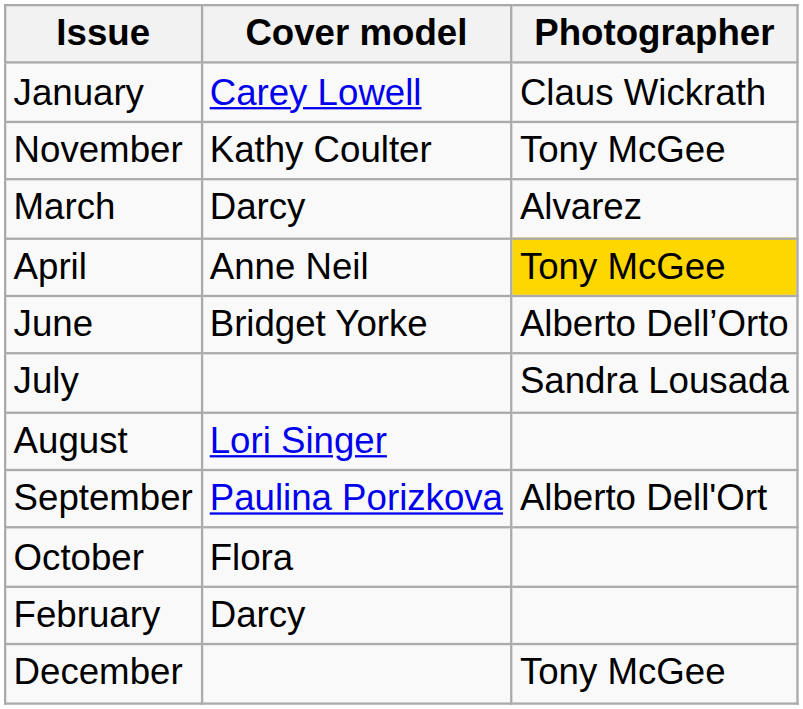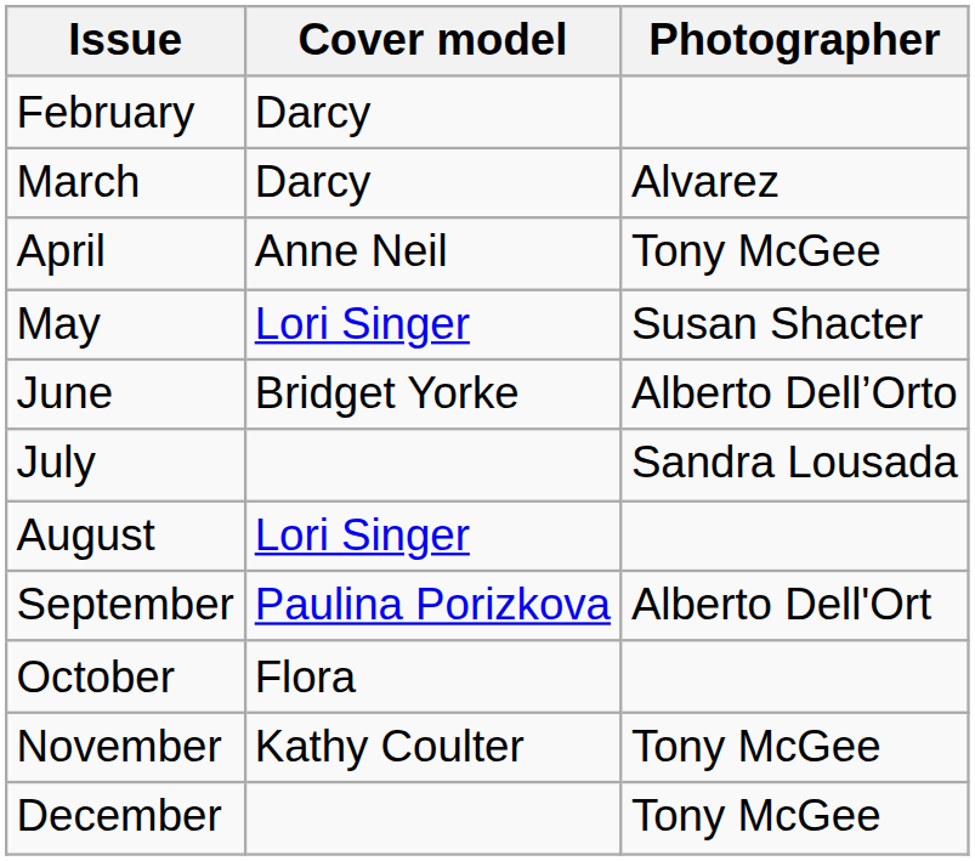 <table class="sortable wikitable">
 <tr>
 <th>Issue</th>
 <th>Cover model</th>
 <th>Photographer</th>
 </tr>
 <tr>
-<td>January</td>
-<td><a href='#'>Carey Lowell</a></td>
-<td>Claus Wickrath</td>
-</tr>
-<tr>
-<td>November</td>
-<td>Kathy Coulter</td>
-<td>Tony McGee</td>
+<td>February</td>
+<td>Darcy</td>
+<td></td>
 </tr>
 <tr>
 <td>March</td>
 <td>Darcy</td>
 <td>Alvarez</td>
 </tr>
 <tr>
 <td>April</td>
 <td>Anne Neil</td>
-<td style="background: gold;">Tony McGee</td>
+<td>Tony McGee</td>
+</tr>
+<tr>
+<td>May</td>
+<td><a href='#'>Lori Singer</a></td>
+<td>Susan Shacter</td>
 </tr>
 <tr>
 <td>June</td>
 <td>Bridget Yorke</td>
 <td>Alberto Dell’Orto</td>
 </tr>
 <tr>
 <td>July</td>
 <td></td>
 <td>Sandra Lousada</td>
 </tr>
 <tr>
 <td>August</td>
 <td><a href='#'>Lori Singer</a></td>
 <td></td>
 </tr>
 <tr>
 <td>September</td>
 <td><a href='#'>Paulina Porizkova</a></td>
 <td>Alberto Dell'Ort</td>
 </tr>
 <tr>
 <td>October</td>
 <td>Flora</td>
 <td></td>
 </tr>
 <tr>
-<td>February</td>
-<td>Darcy</td>
-<td></td>
+<td>November</td>
+<td>Kathy Coulter</td>
+<td>Tony McGee</td>
 </tr>
 <tr>
 <td>December</td>
 <td></td>
 <td>Tony McGee</td>
 </tr>
 </table>
